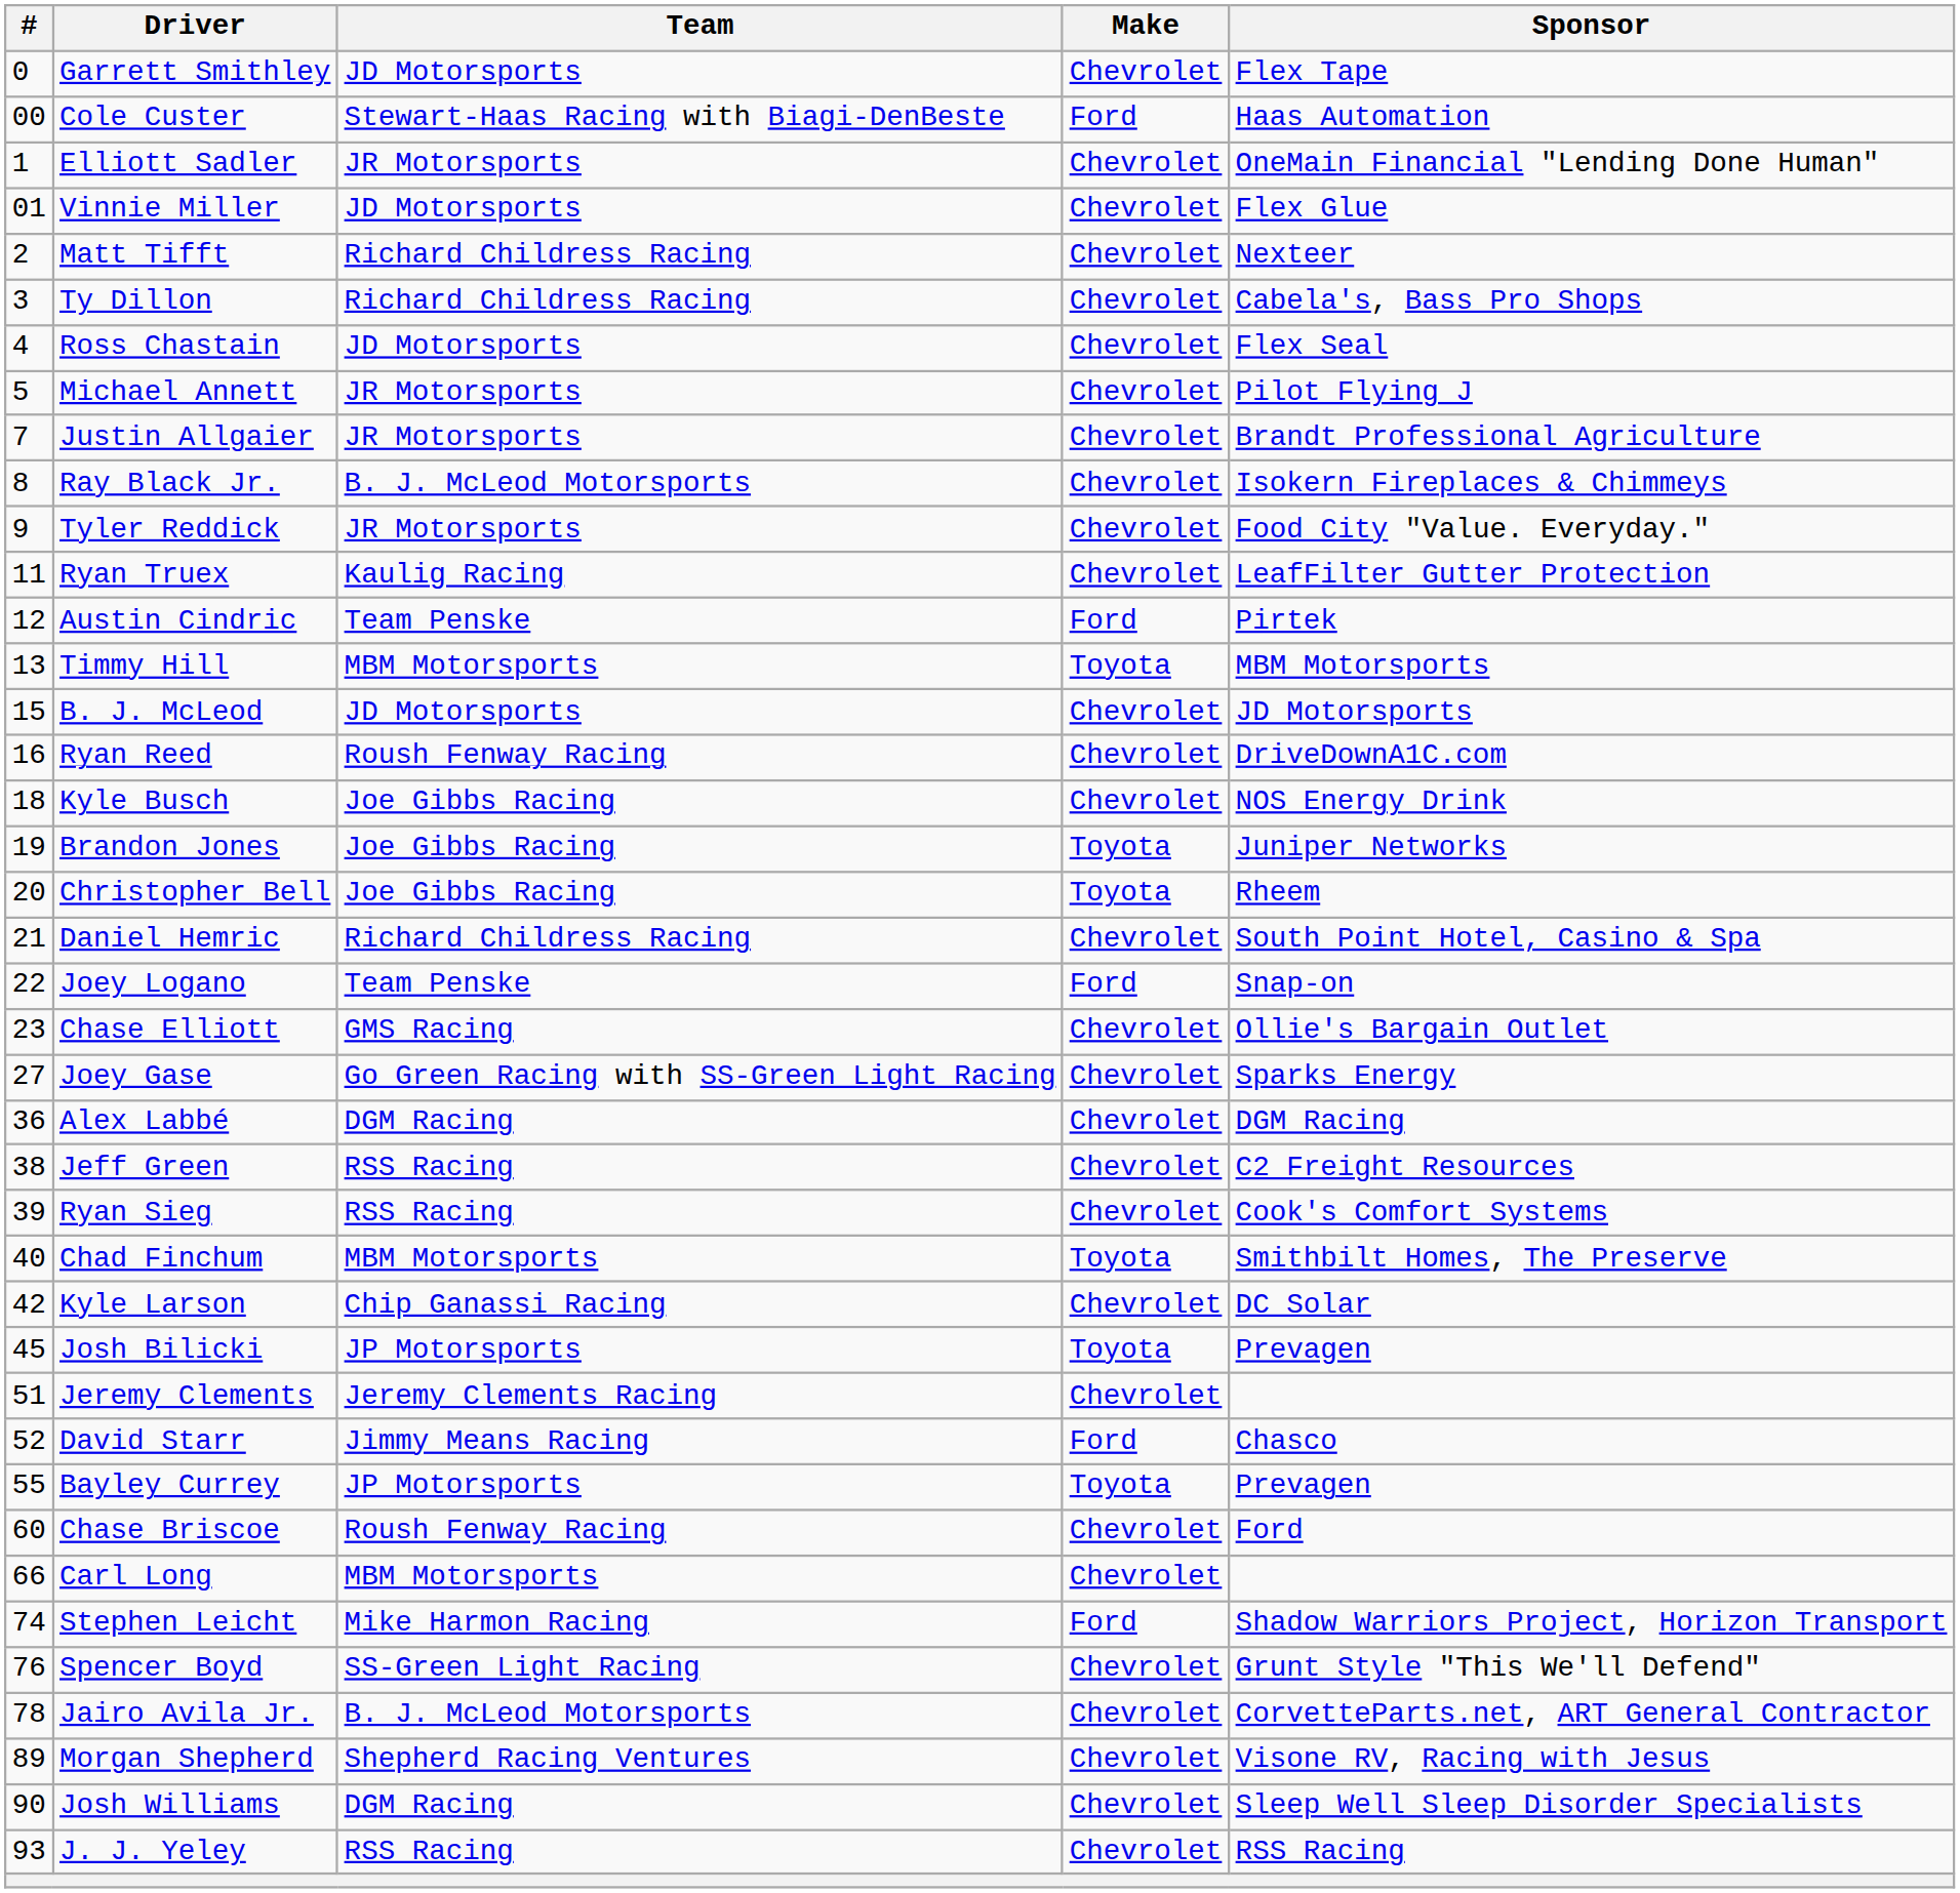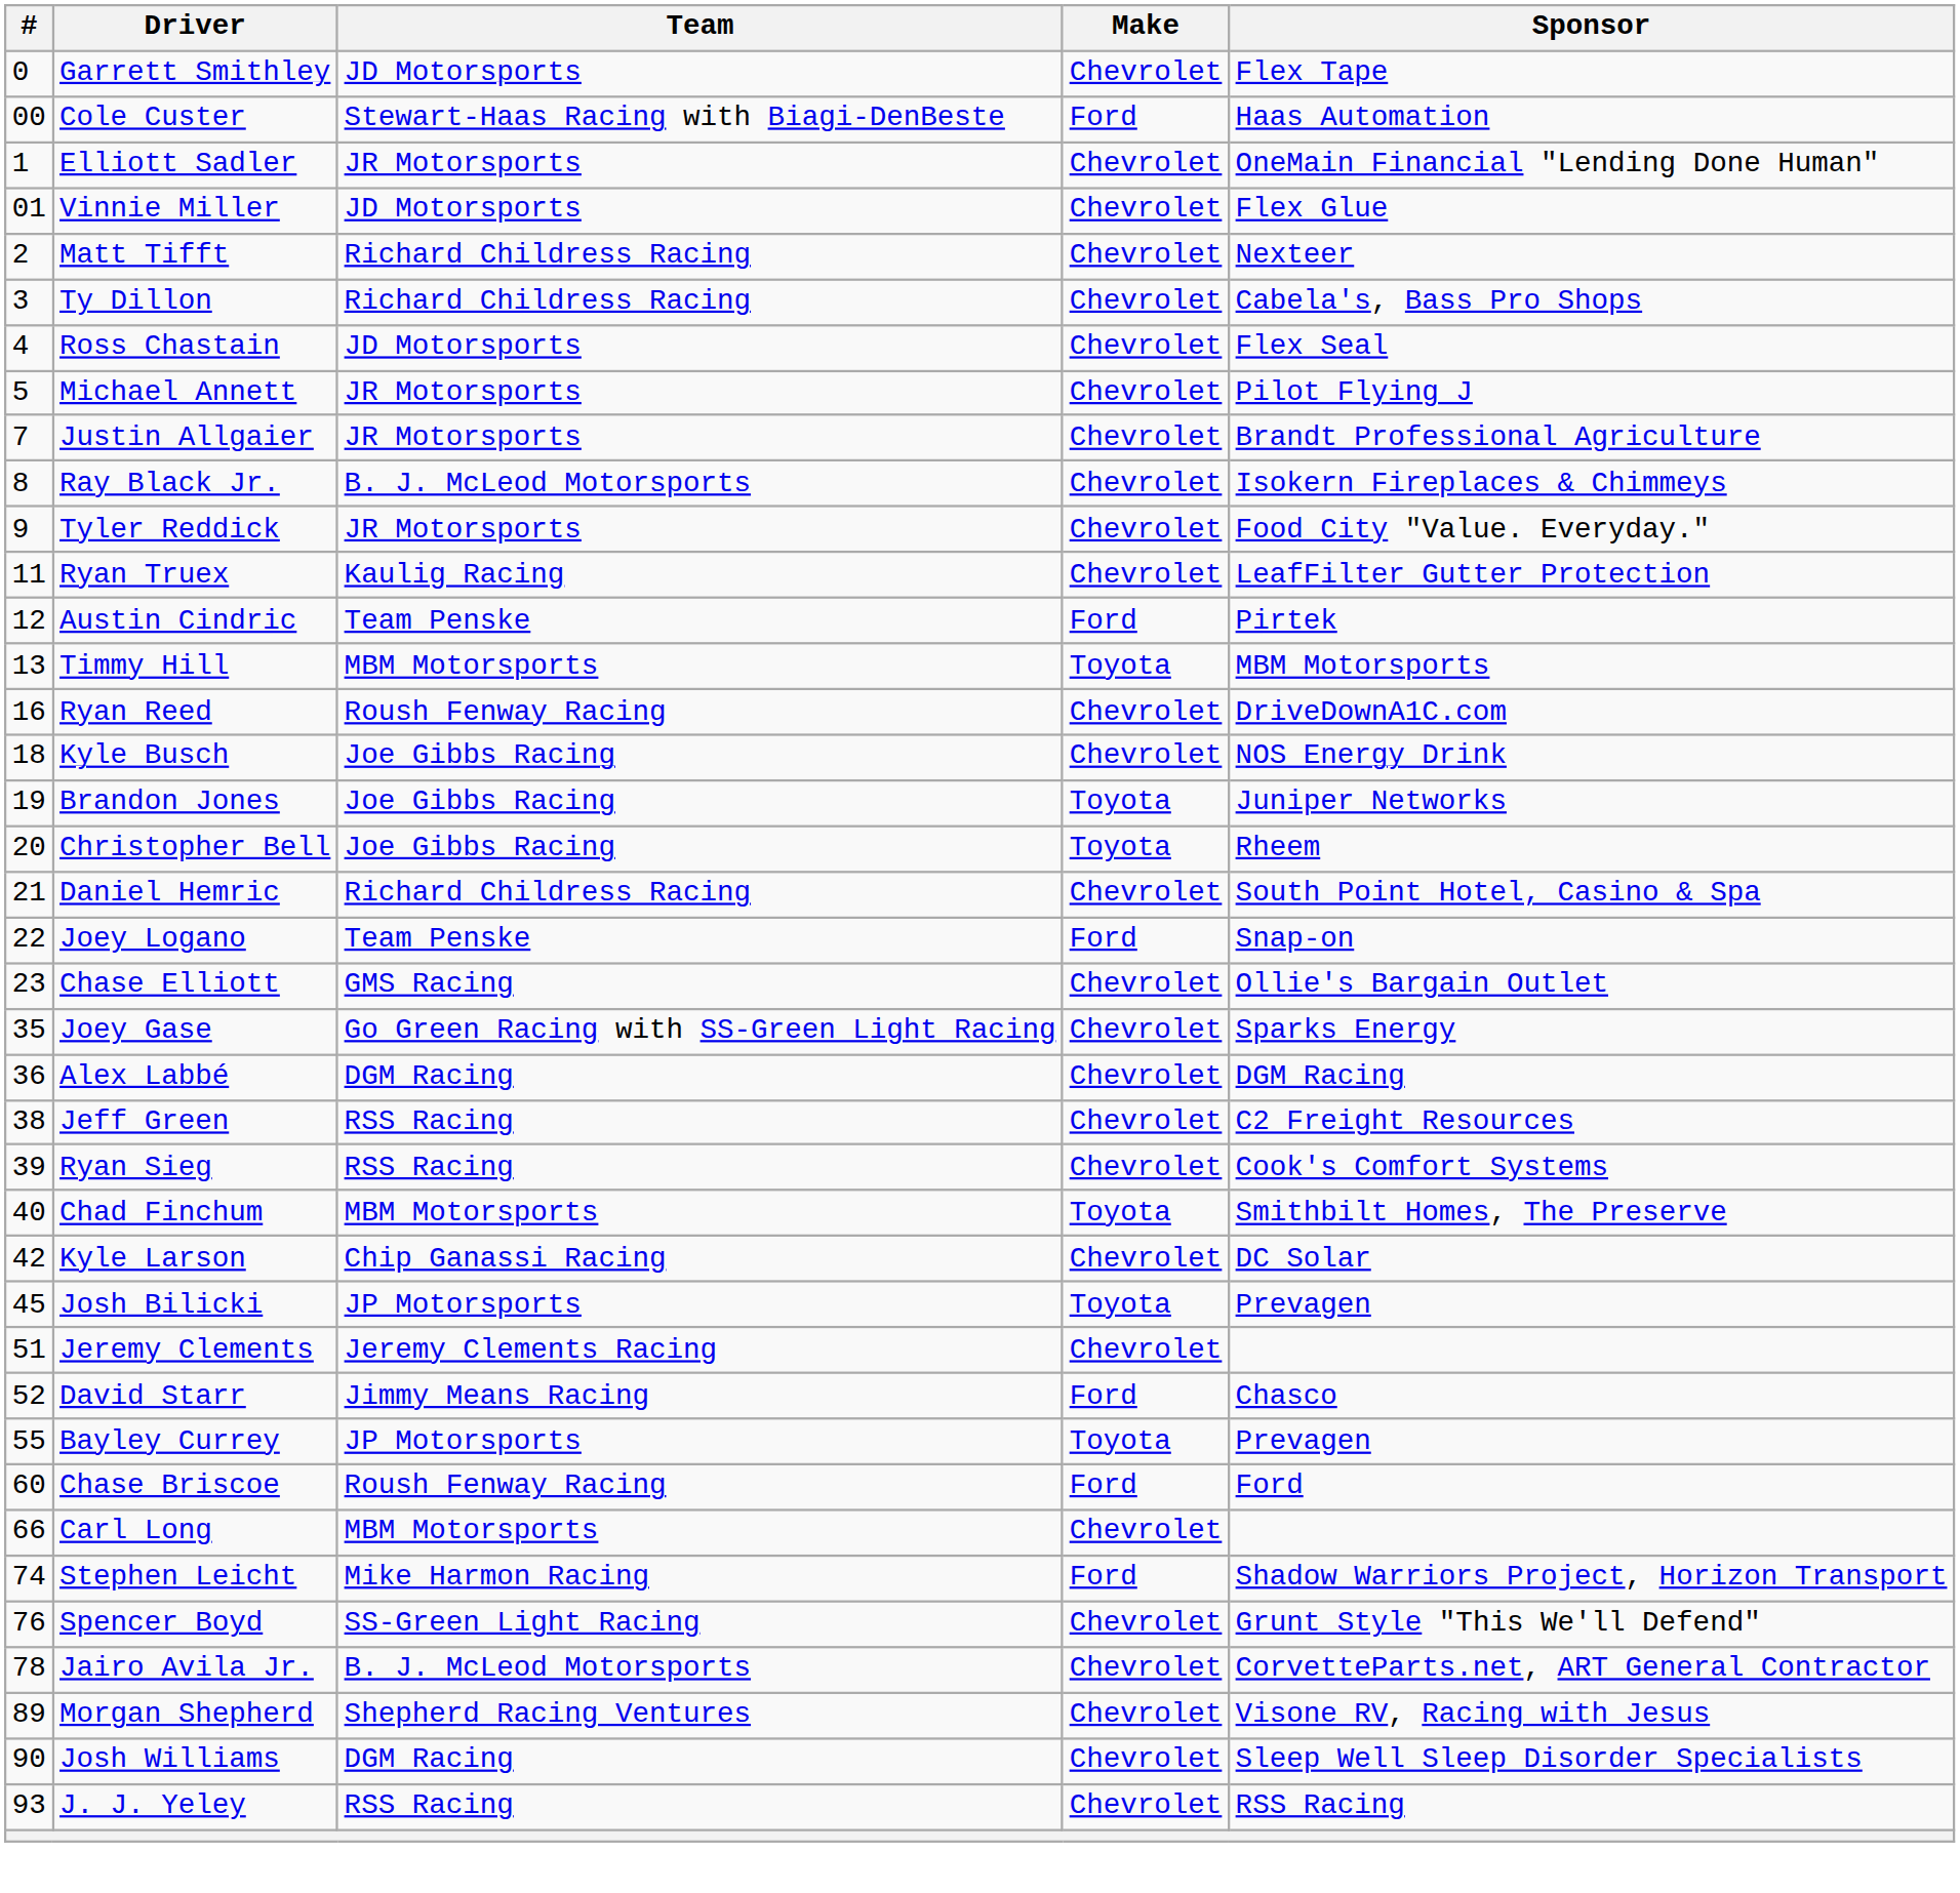 <table class="wikitable" style="font-size:95%">
 <tr>
 <th>#</th>
 <th>Driver</th>
 <th>Team</th>
 <th>Make</th>
 <th>Sponsor</th>
 </tr>
 <tr>
 <td>0</td>
 <td><a href='#'>Garrett Smithley</a></td>
 <td><a href='#'>JD Motorsports</a></td>
 <td><a href='#'>Chevrolet</a></td>
 <td><a href='#'>Flex Tape</a></td>
 </tr>
 <tr>
 <td>00</td>
 <td><a href='#'>Cole Custer</a></td>
 <td><a href='#'>Stewart-Haas Racing</a> with <a href='#'>Biagi-DenBeste</a></td>
 <td><a href='#'>Ford</a></td>
 <td><a href='#'>Haas Automation</a></td>
 </tr>
 <tr>
 <td>1</td>
 <td><a href='#'>Elliott Sadler</a></td>
 <td><a href='#'>JR Motorsports</a></td>
 <td><a href='#'>Chevrolet</a></td>
 <td><a href='#'>OneMain Financial</a> "Lending Done Human"</td>
 </tr>
 <tr>
 <td>01</td>
 <td><a href='#'>Vinnie Miller</a></td>
 <td><a href='#'>JD Motorsports</a></td>
 <td><a href='#'>Chevrolet</a></td>
 <td><a href='#'>Flex Glue</a></td>
 </tr>
 <tr>
 <td>2</td>
 <td><a href='#'>Matt Tifft</a></td>
 <td><a href='#'>Richard Childress Racing</a></td>
 <td><a href='#'>Chevrolet</a></td>
 <td><a href='#'>Nexteer</a></td>
 </tr>
 <tr>
 <td>3</td>
 <td><a href='#'>Ty Dillon</a></td>
 <td><a href='#'>Richard Childress Racing</a></td>
 <td><a href='#'>Chevrolet</a></td>
 <td><a href='#'>Cabela's</a>, <a href='#'>Bass Pro Shops</a></td>
 </tr>
 <tr>
 <td>4</td>
 <td><a href='#'>Ross Chastain</a></td>
 <td><a href='#'>JD Motorsports</a></td>
 <td><a href='#'>Chevrolet</a></td>
 <td><a href='#'>Flex Seal</a></td>
 </tr>
 <tr>
 <td>5</td>
 <td><a href='#'>Michael Annett</a></td>
 <td><a href='#'>JR Motorsports</a></td>
 <td><a href='#'>Chevrolet</a></td>
 <td><a href='#'>Pilot Flying J</a></td>
 </tr>
 <tr>
 <td>7</td>
 <td><a href='#'>Justin Allgaier</a></td>
 <td><a href='#'>JR Motorsports</a></td>
 <td><a href='#'>Chevrolet</a></td>
 <td><a href='#'>Brandt Professional Agriculture</a></td>
 </tr>
 <tr>
 <td>8</td>
 <td><a href='#'>Ray Black Jr.</a></td>
 <td><a href='#'>B. J. McLeod Motorsports</a></td>
 <td><a href='#'>Chevrolet</a></td>
 <td><a href='#'>Isokern Fireplaces & Chimmeys</a></td>
 </tr>
 <tr>
 <td>9</td>
 <td><a href='#'>Tyler Reddick</a></td>
 <td><a href='#'>JR Motorsports</a></td>
 <td><a href='#'>Chevrolet</a></td>
 <td><a href='#'>Food City</a> "Value. Everyday."</td>
 </tr>
 <tr>
 <td>11</td>
 <td><a href='#'>Ryan Truex</a></td>
 <td><a href='#'>Kaulig Racing</a></td>
 <td><a href='#'>Chevrolet</a></td>
 <td><a href='#'>LeafFilter Gutter Protection</a></td>
 </tr>
 <tr>
 <td>12</td>
 <td><a href='#'>Austin Cindric</a></td>
 <td><a href='#'>Team Penske</a></td>
 <td><a href='#'>Ford</a></td>
 <td><a href='#'>Pirtek</a></td>
 </tr>
 <tr>
 <td>13</td>
 <td><a href='#'>Timmy Hill</a></td>
 <td><a href='#'>MBM Motorsports</a></td>
 <td><a href='#'>Toyota</a></td>
 <td><a href='#'>MBM Motorsports</a></td>
 </tr>
 <tr>
-<td>15</td>
-<td><a href='#'>B. J. McLeod</a></td>
-<td><a href='#'>JD Motorsports</a></td>
-<td><a href='#'>Chevrolet</a></td>
-<td><a href='#'>JD Motorsports</a></td>
-</tr>
-<tr>
 <td>16</td>
 <td><a href='#'>Ryan Reed</a></td>
 <td><a href='#'>Roush Fenway Racing</a></td>
 <td><a href='#'>Chevrolet</a></td>
 <td><a href='#'>DriveDownA1C.com</a></td>
 </tr>
 <tr>
 <td>18</td>
 <td><a href='#'>Kyle Busch</a></td>
 <td><a href='#'>Joe Gibbs Racing</a></td>
 <td><a href='#'>Chevrolet</a></td>
 <td><a href='#'>NOS Energy Drink</a></td>
 </tr>
 <tr>
 <td>19</td>
 <td><a href='#'>Brandon Jones</a></td>
 <td><a href='#'>Joe Gibbs Racing</a></td>
 <td><a href='#'>Toyota</a></td>
 <td><a href='#'>Juniper Networks</a></td>
 </tr>
 <tr>
 <td>20</td>
 <td><a href='#'>Christopher Bell</a></td>
 <td><a href='#'>Joe Gibbs Racing</a></td>
 <td><a href='#'>Toyota</a></td>
 <td><a href='#'>Rheem</a></td>
 </tr>
 <tr>
 <td>21</td>
 <td><a href='#'>Daniel Hemric</a></td>
 <td><a href='#'>Richard Childress Racing</a></td>
 <td><a href='#'>Chevrolet</a></td>
 <td><a href='#'>South Point Hotel, Casino & Spa</a></td>
 </tr>
 <tr>
 <td>22</td>
 <td><a href='#'>Joey Logano</a></td>
 <td><a href='#'>Team Penske</a></td>
 <td><a href='#'>Ford</a></td>
 <td><a href='#'>Snap-on</a></td>
 </tr>
 <tr>
 <td>23</td>
 <td><a href='#'>Chase Elliott</a></td>
 <td><a href='#'>GMS Racing</a></td>
 <td><a href='#'>Chevrolet</a></td>
 <td><a href='#'>Ollie's Bargain Outlet</a></td>
 </tr>
 <tr>
-<td>27</td>
+<td>35</td>
 <td><a href='#'>Joey Gase</a></td>
 <td><a href='#'>Go Green Racing</a> with <a href='#'>SS-Green Light Racing</a></td>
 <td><a href='#'>Chevrolet</a></td>
 <td><a href='#'>Sparks Energy</a></td>
 </tr>
 <tr>
 <td>36</td>
 <td><a href='#'>Alex Labbé</a></td>
 <td><a href='#'>DGM Racing</a></td>
 <td><a href='#'>Chevrolet</a></td>
 <td><a href='#'>DGM Racing</a></td>
 </tr>
 <tr>
 <td>38</td>
 <td><a href='#'>Jeff Green</a></td>
 <td><a href='#'>RSS Racing</a></td>
 <td><a href='#'>Chevrolet</a></td>
 <td><a href='#'>C2 Freight Resources</a></td>
 </tr>
 <tr>
 <td>39</td>
 <td><a href='#'>Ryan Sieg</a></td>
 <td><a href='#'>RSS Racing</a></td>
 <td><a href='#'>Chevrolet</a></td>
 <td><a href='#'>Cook's Comfort Systems</a></td>
 </tr>
 <tr>
 <td>40</td>
 <td><a href='#'>Chad Finchum</a></td>
 <td><a href='#'>MBM Motorsports</a></td>
 <td><a href='#'>Toyota</a></td>
 <td><a href='#'>Smithbilt Homes</a>, <a href='#'>The Preserve</a></td>
 </tr>
 <tr>
 <td>42</td>
 <td><a href='#'>Kyle Larson</a></td>
 <td><a href='#'>Chip Ganassi Racing</a></td>
 <td><a href='#'>Chevrolet</a></td>
 <td><a href='#'>DC Solar</a></td>
 </tr>
 <tr>
 <td>45</td>
 <td><a href='#'>Josh Bilicki</a></td>
 <td><a href='#'>JP Motorsports</a></td>
 <td><a href='#'>Toyota</a></td>
 <td><a href='#'>Prevagen</a></td>
 </tr>
 <tr>
 <td>51</td>
 <td><a href='#'>Jeremy Clements</a></td>
 <td><a href='#'>Jeremy Clements Racing</a></td>
 <td><a href='#'>Chevrolet</a></td>
 <td></td>
 </tr>
 <tr>
 <td>52</td>
 <td><a href='#'>David Starr</a></td>
 <td><a href='#'>Jimmy Means Racing</a></td>
 <td><a href='#'>Ford</a></td>
 <td><a href='#'>Chasco</a></td>
 </tr>
 <tr>
 <td>55</td>
 <td><a href='#'>Bayley Currey</a></td>
 <td><a href='#'>JP Motorsports</a></td>
 <td><a href='#'>Toyota</a></td>
 <td><a href='#'>Prevagen</a></td>
 </tr>
 <tr>
 <td>60</td>
 <td><a href='#'>Chase Briscoe</a></td>
 <td><a href='#'>Roush Fenway Racing</a></td>
-<td><a href='#'>Chevrolet</a></td>
+<td><a href='#'>Ford</a></td>
 <td><a href='#'>Ford</a></td>
 </tr>
 <tr>
 <td>66</td>
 <td><a href='#'>Carl Long</a></td>
 <td><a href='#'>MBM Motorsports</a></td>
 <td><a href='#'>Chevrolet</a></td>
 <td></td>
 </tr>
 <tr>
 <td>74</td>
 <td><a href='#'>Stephen Leicht</a></td>
 <td><a href='#'>Mike Harmon Racing</a></td>
 <td><a href='#'>Ford</a></td>
 <td><a href='#'>Shadow Warriors Project</a>, <a href='#'>Horizon Transport</a></td>
 </tr>
 <tr>
 <td>76</td>
 <td><a href='#'>Spencer Boyd</a></td>
 <td><a href='#'>SS-Green Light Racing</a></td>
 <td><a href='#'>Chevrolet</a></td>
 <td><a href='#'>Grunt Style</a> "This We'll Defend"</td>
 </tr>
 <tr>
 <td>78</td>
 <td><a href='#'>Jairo Avila Jr.</a></td>
 <td><a href='#'>B. J. McLeod Motorsports</a></td>
 <td><a href='#'>Chevrolet</a></td>
 <td><a href='#'>CorvetteParts.net</a>, <a href='#'>ART General Contractor</a></td>
 </tr>
 <tr>
 <td>89</td>
 <td><a href='#'>Morgan Shepherd</a></td>
 <td><a href='#'>Shepherd Racing Ventures</a></td>
 <td><a href='#'>Chevrolet</a></td>
 <td><a href='#'>Visone RV</a>, <a href='#'>Racing with Jesus</a></td>
 </tr>
 <tr>
 <td>90</td>
 <td><a href='#'>Josh Williams</a></td>
 <td><a href='#'>DGM Racing</a></td>
 <td><a href='#'>Chevrolet</a></td>
 <td><a href='#'>Sleep Well Sleep Disorder Specialists</a></td>
 </tr>
 <tr>
 <td>93</td>
 <td><a href='#'>J. J. Yeley</a></td>
 <td><a href='#'>RSS Racing</a></td>
 <td><a href='#'>Chevrolet</a></td>
 <td><a href='#'>RSS Racing</a></td>
 </tr>
 <tr>
 <th colspan="5"></th>
 </tr>
 </table>
